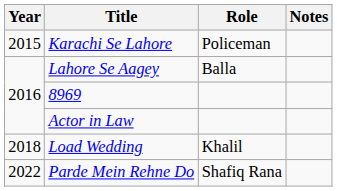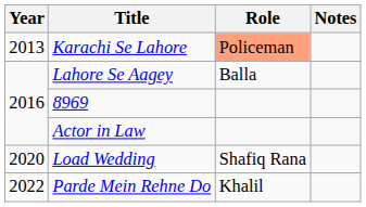 <table class="wikitable sortable">
 <tr>
 <th>Year</th>
 <th>Title</th>
 <th>Role</th>
 <th>Notes</th>
 </tr>
 <tr>
-<td>2015</td>
+<td>2013</td>
 <td><em><a href='#'>Karachi Se Lahore</a></em></td>
-<td>Policeman</td>
+<td style="background: lightsalmon;">Policeman</td>
 <td></td>
 </tr>
 <tr>
 <td rowspan=3>2016</td>
 <td><em><a href='#'>Lahore Se Aagey</a></em></td>
 <td>Balla</td>
 <td></td>
 </tr>
 <tr>
 <td><em><a href='#'>8969</a></em></td>
 <td></td>
 <td></td>
 </tr>
 <tr>
 <td><em><a href='#'>Actor in Law</a></em></td>
 <td></td>
 <td></td>
 </tr>
 <tr>
-<td>2018</td>
+<td>2020</td>
 <td><em><a href='#'>Load Wedding</a></em></td>
-<td>Khalil</td>
+<td>Shafiq Rana</td>
 <td></td>
 </tr>
 <tr>
 <td>2022</td>
 <td><em><a href='#'>Parde Mein Rehne Do</a></em></td>
-<td>Shafiq Rana</td>
+<td>Khalil</td>
 <td></td>
 </tr>
 </table>
